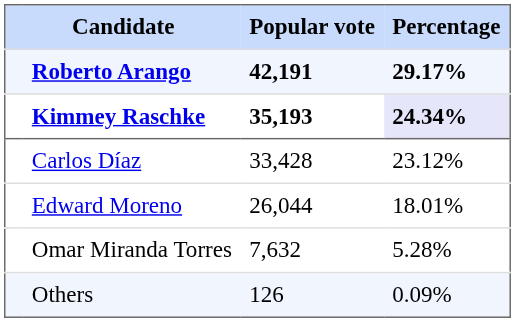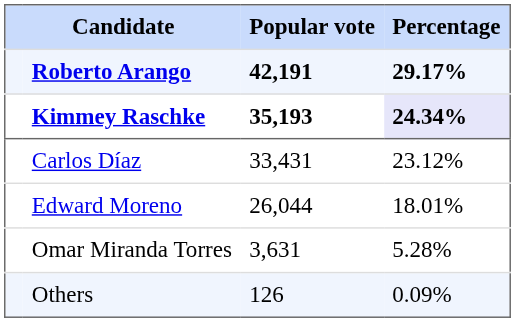 <table style="border: 1px solid #666666; border-collapse: collapse" align="center" cellpadding="6">
 <tr style="background-color: #C9DBFC">
 <th colspan="2">Candidate</th>
 <th>Popular vote</th>
 <th>Percentage</th>
 </tr>
 <tr style="background-color: #F0F5FE">
 <td style="border-top: 1px solid #DDDDDD"></td>
 <td style="border-top: 1px solid #DDDDDD"><strong><a href='#'>Roberto Arango</a></strong></td>
 <td style="border-top: 1px solid #DDDDDD"><strong>42,191</strong></td>
 <td style="border-top: 1px solid #DDDDDD"><strong>29.17%</strong></td>
 </tr>
 <tr>
 <td style="border-top: 1px solid #DDDDDD"></td>
 <td style="border-top: 1px solid #DDDDDD"><strong><a href='#'>Kimmey Raschke</a></strong></td>
 <td style="border-top: 1px solid #DDDDDD"><strong>35,193</strong></td>
 <td style="background: lavender; border-top: 1px solid #DDDDDD"><strong>24.34%</strong></td>
 </tr>
 <tr>
 <td style="border-top: 1px solid #666666"></td>
 <td style="border-top: 1px solid #666666"><a href='#'>Carlos Díaz</a></td>
-<td style="border-top: 1px solid #666666">33,428</td>
+<td style="border-top: 1px solid #666666">33,431</td>
 <td style="border-top: 1px solid #666666">23.12%</td>
 </tr>
 <tr>
 <td style="border-top: 1px solid #DDDDDD"></td>
 <td style="border-top: 1px solid #DDDDDD"><a href='#'>Edward Moreno</a></td>
 <td style="border-top: 1px solid #DDDDDD">26,044</td>
 <td style="border-top: 1px solid #DDDDDD">18.01%</td>
 </tr>
 <tr>
 <td style="border-top: 1px solid #DDDDDD"></td>
 <td style="border-top: 1px solid #DDDDDD">Omar Miranda Torres</td>
-<td style="border-top: 1px solid #DDDDDD">7,632</td>
+<td style="border-top: 1px solid #DDDDDD">3,631</td>
 <td style="border-top: 1px solid #DDDDDD">5.28%</td>
 </tr>
 <tr style="background-color: #F0F5FE">
 <td style="border-top: 1px solid #DDDDDD"></td>
 <td style="border-top: 1px solid #DDDDDD">Others</td>
 <td style="border-top: 1px solid #DDDDDD">126</td>
 <td style="border-top: 1px solid #DDDDDD">0.09%</td>
 </tr>
 </table>
